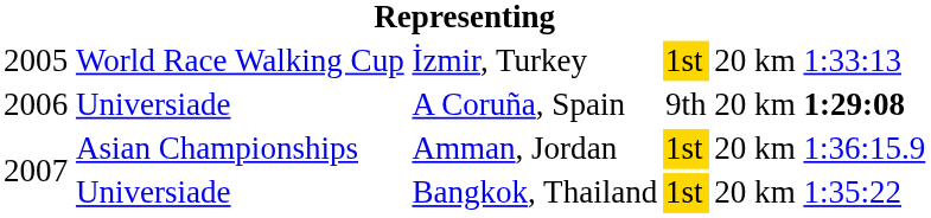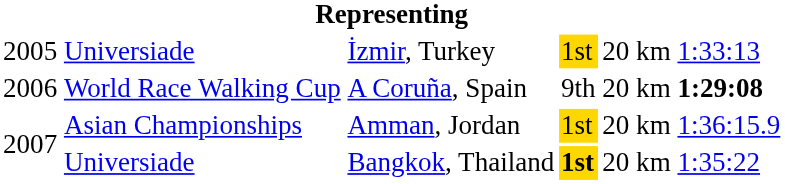 <table>
 <tr>
 <th colspan="6">Representing </th>
 </tr>
 <tr>
 <td>2005</td>
-<td><a href='#'>World Race Walking Cup</a></td>
+<td><a href='#'>Universiade</a></td>
 <td><a href='#'>İzmir</a>, Turkey</td>
 <td bgcolor="gold">1st</td>
 <td>20 km</td>
 <td><a href='#'>1:33:13</a></td>
 </tr>
 <tr>
 <td>2006</td>
-<td><a href='#'>Universiade</a></td>
+<td><a href='#'>World Race Walking Cup</a></td>
 <td><a href='#'>A Coruña</a>, Spain</td>
 <td>9th</td>
 <td>20 km</td>
 <td><strong>1:29:08</strong></td>
 </tr>
 <tr>
 <td rowspan=2>2007</td>
 <td><a href='#'>Asian Championships</a></td>
 <td><a href='#'>Amman</a>, Jordan</td>
 <td bgcolor="gold">1st</td>
 <td>20 km</td>
 <td><a href='#'>1:36:15.9</a></td>
 </tr>
 <tr>
 <td><a href='#'>Universiade</a></td>
 <td><a href='#'>Bangkok</a>, Thailand</td>
-<td bgcolor="gold">1st</td>
+<td bgcolor="gold"><strong>1st</strong></td>
 <td>20 km</td>
 <td><a href='#'>1:35:22</a></td>
 </tr>
 </table>
